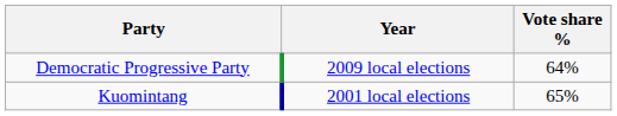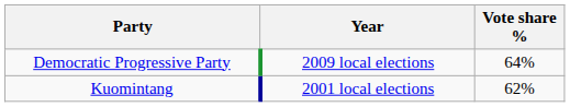 <table class="wikitable" style="text-align:center">
 <tr>
 <th width=240>Party</th>
 <th width=200>Year</th>
 <th width=80>Vote share %</th>
 </tr>
 <tr>
 <td align=center style="border-right:4px solid #1B9431;" align="center"><a href='#'>Democratic Progressive Party</a></td>
 <td><a href='#'>2009 local elections</a></td>
 <td>64%</td>
 </tr>
 <tr>
 <td align=center style="border-right:4px solid #000099;" align="center"><a href='#'>Kuomintang</a></td>
 <td><a href='#'>2001 local elections</a></td>
-<td>65%</td>
+<td>62%</td>
 </tr>
 </table>
